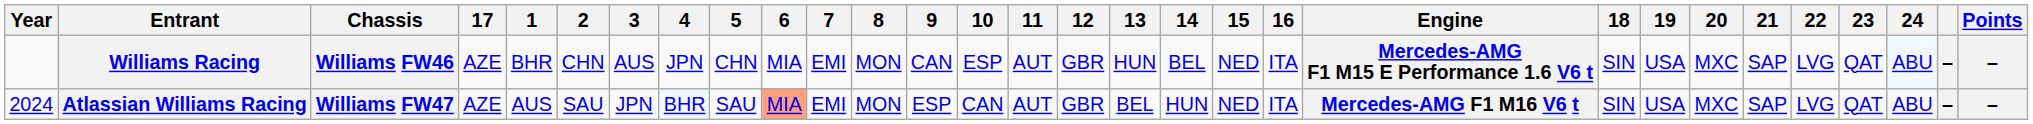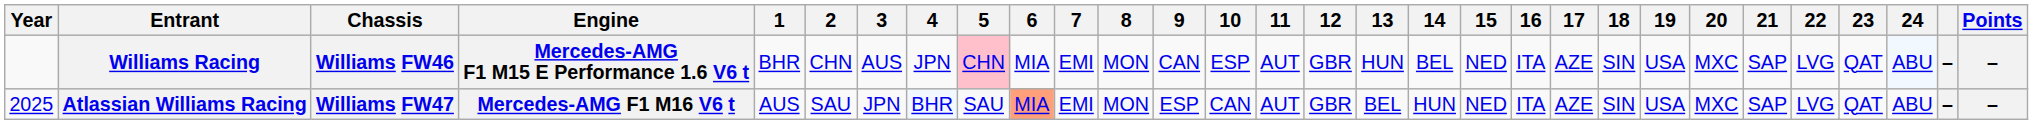 <table class="wikitable" style="text-align:center; font-size:85%">
 <tr>
 <th>Year</th>
 <th>Entrant</th>
 <th>Chassis</th>
-<th>17</th>
+<th>Engine</th>
 <th>1</th>
 <th>2</th>
 <th>3</th>
 <th>4</th>
 <th>5</th>
 <th>6</th>
 <th>7</th>
 <th>8</th>
 <th>9</th>
 <th>10</th>
 <th>11</th>
 <th>12</th>
 <th>13</th>
 <th>14</th>
 <th>15</th>
 <th>16</th>
-<th>Engine</th>
+<th>17</th>
 <th>18</th>
 <th>19</th>
 <th>20</th>
 <th>21</th>
 <th>22</th>
 <th>23</th>
 <th>24</th>
 <th></th>
 <th><a href='#'>Points</a></th>
 </tr>
 <tr>
 <td></td>
 <th nowrap><a href='#'>Williams Racing</a></th>
 <th nowrap><a href='#'>Williams</a> <a href='#'>FW46</a></th>
-<td><a href='#'>AZE</a></td>
+<th nowrap><a href='#'>Mercedes-AMG</a><br>F1 M15 E Performance 1.6 <a href='#'>V6 t</a></th>
 <td><a href='#'>BHR</a></td>
 <td><a href='#'>CHN</a></td>
 <td><a href='#'>AUS</a></td>
 <td><a href='#'>JPN</a></td>
-<td><a href='#'>CHN</a></td>
+<td style="background: pink;"><a href='#'>CHN</a></td>
 <td><a href='#'>MIA</a></td>
 <td><a href='#'>EMI</a></td>
 <td><a href='#'>MON</a></td>
 <td><a href='#'>CAN</a></td>
 <td><a href='#'>ESP</a></td>
 <td><a href='#'>AUT</a></td>
 <td><a href='#'>GBR</a></td>
 <td><a href='#'>HUN</a></td>
 <td><a href='#'>BEL</a></td>
 <td><a href='#'>NED</a></td>
 <td><a href='#'>ITA</a></td>
-<th nowrap><a href='#'>Mercedes-AMG</a><br>F1 M15 E Performance 1.6 <a href='#'>V6 t</a></th>
+<td><a href='#'>AZE</a></td>
 <td><a href='#'>SIN</a></td>
 <td><a href='#'>USA</a></td>
 <td><a href='#'>MXC</a></td>
 <td><a href='#'>SAP</a></td>
 <td><a href='#'>LVG</a></td>
 <td><a href='#'>QAT</a></td>
 <td style="background:#F1F8FF;"><a href='#'>ABU</a><br></td>
 <th>–</th>
 <th>–</th>
 </tr>
 <tr>
-<td><a href='#'>2024</a></td>
+<td><a href='#'>2025</a></td>
 <th><a href='#'>Atlassian Williams Racing</a></th>
 <th><a href='#'>Williams</a> <a href='#'>FW47</a></th>
-<td><a href='#'>AZE</a></td>
+<th><a href='#'>Mercedes-AMG</a> F1 M16 <a href='#'>V6</a> <a href='#'>t</a></th>
 <td><a href='#'>AUS</a></td>
 <td><a href='#'>SAU</a></td>
 <td><a href='#'>JPN</a></td>
 <td style="background:#F1F8FF;"><a href='#'>BHR</a><br></td>
 <td><a href='#'>SAU</a></td>
 <td style="background: lightsalmon;"><a href='#'>MIA</a></td>
 <td><a href='#'>EMI</a></td>
 <td><a href='#'>MON</a></td>
 <td><a href='#'>ESP</a></td>
 <td><a href='#'>CAN</a></td>
 <td><a href='#'>AUT</a></td>
 <td><a href='#'>GBR</a></td>
 <td><a href='#'>BEL</a></td>
 <td><a href='#'>HUN</a></td>
 <td><a href='#'>NED</a></td>
 <td><a href='#'>ITA</a></td>
-<th><a href='#'>Mercedes-AMG</a> F1 M16 <a href='#'>V6</a> <a href='#'>t</a></th>
+<td><a href='#'>AZE</a></td>
 <td><a href='#'>SIN</a></td>
 <td><a href='#'>USA</a></td>
 <td><a href='#'>MXC</a></td>
 <td><a href='#'>SAP</a></td>
 <td><a href='#'>LVG</a></td>
 <td><a href='#'>QAT</a></td>
 <td><a href='#'>ABU</a></td>
 <th>–</th>
 <th>–</th>
 </tr>
 </table>
